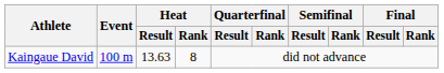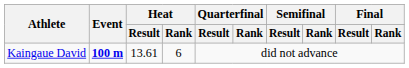 <table class="wikitable" style="font-size:90%">
 <tr>
 <th rowspan="2">Athlete</th>
 <th rowspan="2">Event</th>
 <th colspan="2">Heat</th>
 <th colspan="2">Quarterfinal</th>
 <th colspan="2">Semifinal</th>
 <th colspan="2">Final</th>
 </tr>
 <tr style="font-size:95%">
 <th>Result</th>
 <th>Rank</th>
 <th>Result</th>
 <th>Rank</th>
 <th>Result</th>
 <th>Rank</th>
 <th>Result</th>
 <th>Rank</th>
 </tr>
 <tr align=center>
 <td align=left><a href='#'>Kaingaue David</a></td>
-<td align=left><a href='#'>100 m</a></td>
-<td>13.63</td>
-<td>8</td>
+<td align=left><strong><a href='#'>100 m</a></strong></td>
+<td>13.61</td>
+<td>6</td>
 <td colspan=6>did not advance</td>
 </tr>
 </table>
